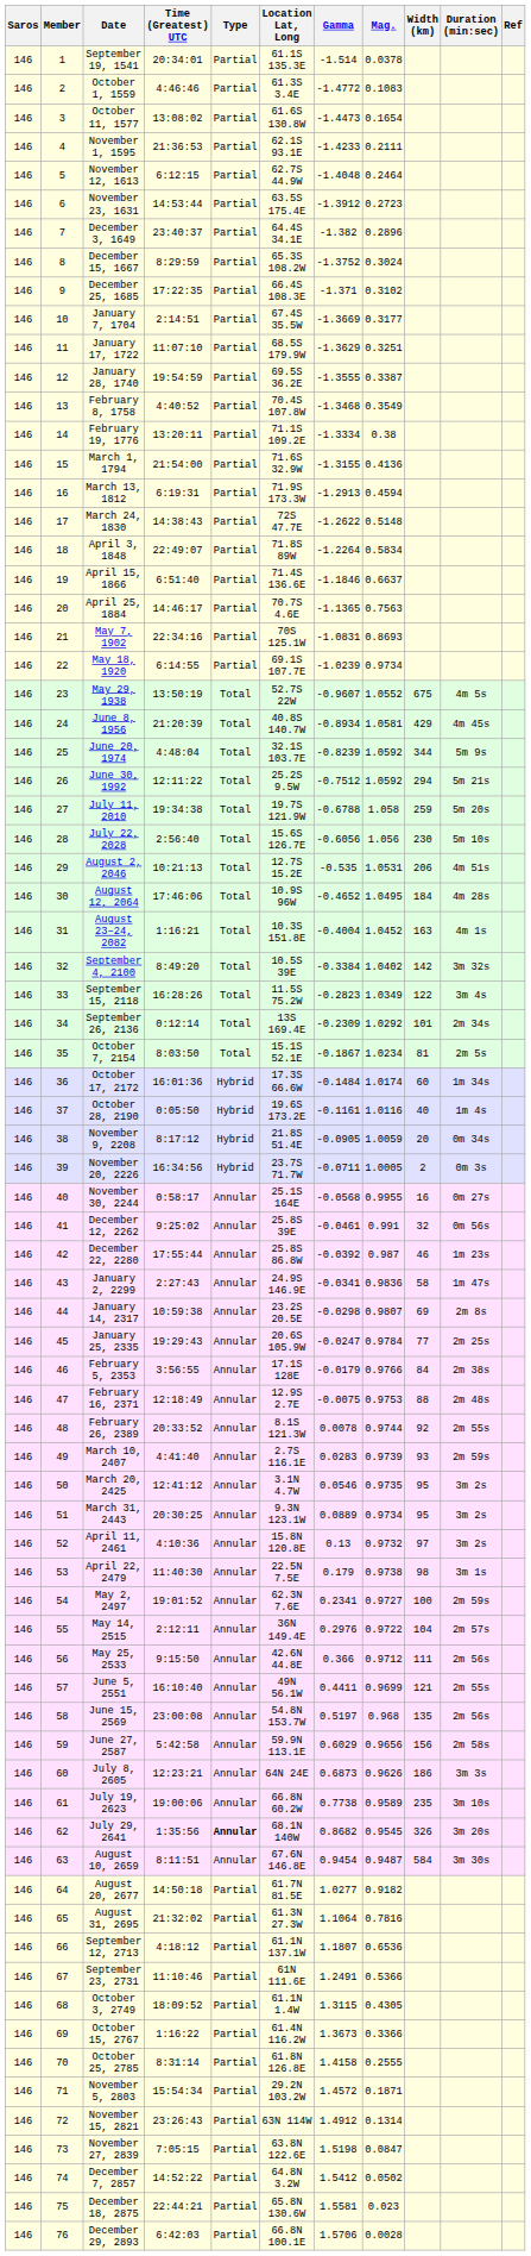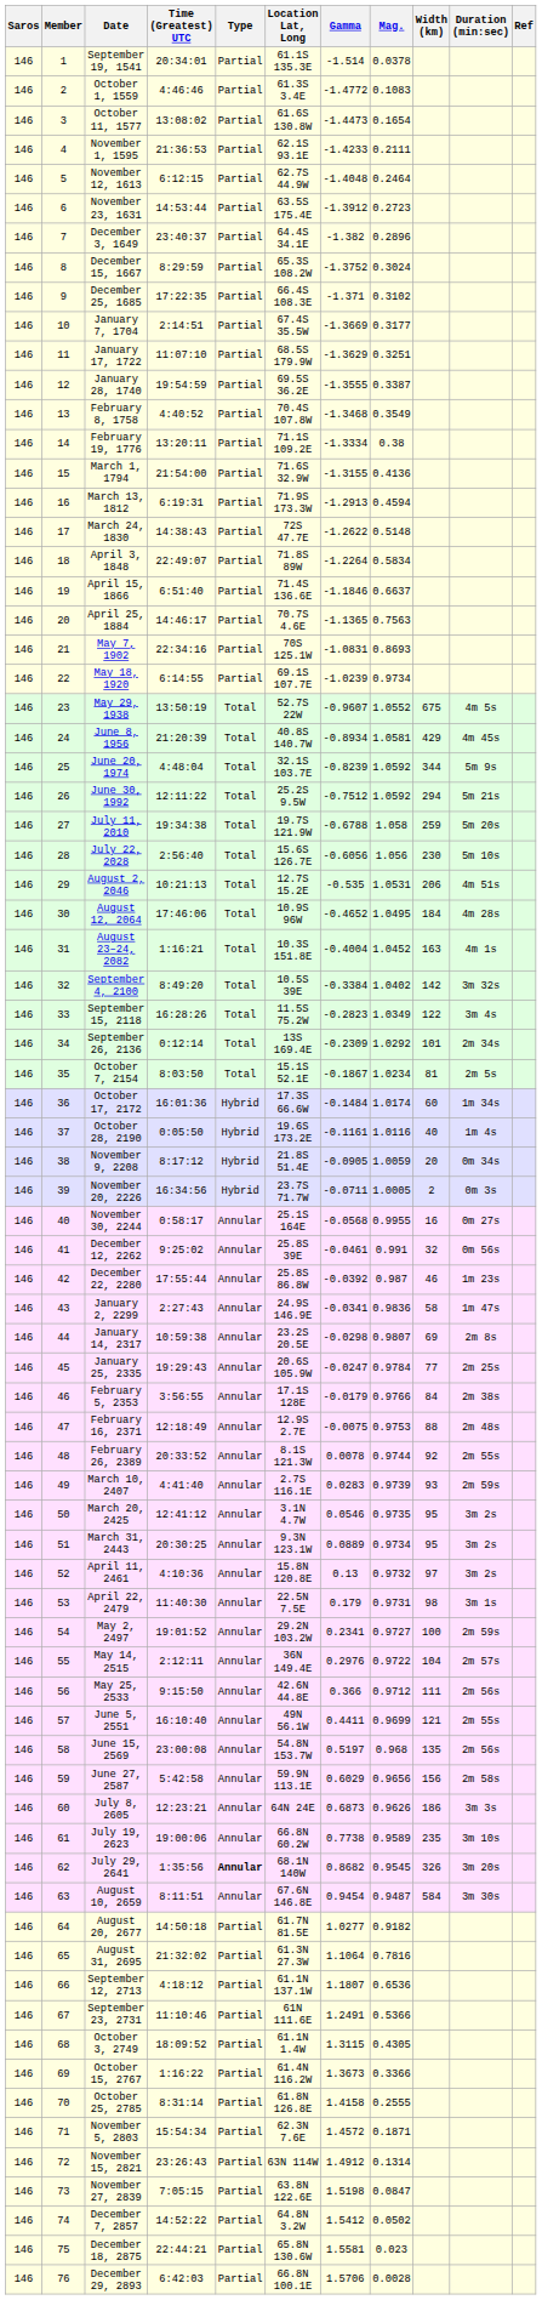 <table class=wikitable>
 <tr align=center>
 <th>Saros</th>
 <th>Member</th>
 <th>Date</th>
 <th>Time<br>(Greatest)<br><a href='#'>UTC</a></th>
 <th>Type</th>
 <th>Location<br>Lat, Long</th>
 <th><a href='#'>Gamma</a></th>
 <th><a href='#'>Mag.</a></th>
 <th>Width<br>(km)</th>
 <th>Duration<br>(min:sec)</th>
 <th>Ref</th>
 </tr>
 <tr align=center bgcolor=#ffffe0>
 <td>146</td>
 <td>1</td>
 <td>September 19, 1541</td>
 <td>20:34:01</td>
 <td>Partial</td>
 <td>61.1S 135.3E</td>
 <td>-1.514</td>
 <td>0.0378</td>
 <td></td>
 <td></td>
 <td></td>
 </tr>
 <tr align=center bgcolor=#ffffe0>
 <td>146</td>
 <td>2</td>
 <td>October 1, 1559</td>
 <td>4:46:46</td>
 <td>Partial</td>
 <td>61.3S 3.4E</td>
 <td>-1.4772</td>
 <td>0.1083</td>
 <td></td>
 <td></td>
 <td></td>
 </tr>
 <tr align=center bgcolor=#ffffe0>
 <td>146</td>
 <td>3</td>
 <td>October 11, 1577</td>
 <td>13:08:02</td>
 <td>Partial</td>
 <td>61.6S 130.8W</td>
 <td>-1.4473</td>
 <td>0.1654</td>
 <td></td>
 <td></td>
 <td></td>
 </tr>
 <tr align=center bgcolor=#ffffe0>
 <td>146</td>
 <td>4</td>
 <td>November 1, 1595</td>
 <td>21:36:53</td>
 <td>Partial</td>
 <td>62.1S 93.1E</td>
 <td>-1.4233</td>
 <td>0.2111</td>
 <td></td>
 <td></td>
 <td></td>
 </tr>
 <tr align=center bgcolor=#ffffe0>
 <td>146</td>
 <td>5</td>
 <td>November 12, 1613</td>
 <td>6:12:15</td>
 <td>Partial</td>
 <td>62.7S 44.9W</td>
 <td>-1.4048</td>
 <td>0.2464</td>
 <td></td>
 <td></td>
 <td></td>
 </tr>
 <tr align=center bgcolor=#ffffe0>
 <td>146</td>
 <td>6</td>
 <td>November 23, 1631</td>
 <td>14:53:44</td>
 <td>Partial</td>
 <td>63.5S 175.4E</td>
 <td>-1.3912</td>
 <td>0.2723</td>
 <td></td>
 <td></td>
 <td></td>
 </tr>
 <tr align=center bgcolor=#ffffe0>
 <td>146</td>
 <td>7</td>
 <td>December 3, 1649</td>
 <td>23:40:37</td>
 <td>Partial</td>
 <td>64.4S 34.1E</td>
 <td>-1.382</td>
 <td>0.2896</td>
 <td></td>
 <td></td>
 <td></td>
 </tr>
 <tr align=center bgcolor=#ffffe0>
 <td>146</td>
 <td>8</td>
 <td>December 15, 1667</td>
 <td>8:29:59</td>
 <td>Partial</td>
 <td>65.3S 108.2W</td>
 <td>-1.3752</td>
 <td>0.3024</td>
 <td></td>
 <td></td>
 <td></td>
 </tr>
 <tr align=center bgcolor=#ffffe0>
 <td>146</td>
 <td>9</td>
 <td>December 25, 1685</td>
 <td>17:22:35</td>
 <td>Partial</td>
 <td>66.4S 108.3E</td>
 <td>-1.371</td>
 <td>0.3102</td>
 <td></td>
 <td></td>
 <td></td>
 </tr>
 <tr align=center bgcolor=#ffffe0>
 <td>146</td>
 <td>10</td>
 <td>January 7, 1704</td>
 <td>2:14:51</td>
 <td>Partial</td>
 <td>67.4S 35.5W</td>
 <td>-1.3669</td>
 <td>0.3177</td>
 <td></td>
 <td></td>
 <td></td>
 </tr>
 <tr align=center bgcolor=#ffffe0>
 <td>146</td>
 <td>11</td>
 <td>January 17, 1722</td>
 <td>11:07:10</td>
 <td>Partial</td>
 <td>68.5S 179.9W</td>
 <td>-1.3629</td>
 <td>0.3251</td>
 <td></td>
 <td></td>
 <td></td>
 </tr>
 <tr align=center bgcolor=#ffffe0>
 <td>146</td>
 <td>12</td>
 <td>January 28, 1740</td>
 <td>19:54:59</td>
 <td>Partial</td>
 <td>69.5S 36.2E</td>
 <td>-1.3555</td>
 <td>0.3387</td>
 <td></td>
 <td></td>
 <td></td>
 </tr>
 <tr align=center bgcolor=#ffffe0>
 <td>146</td>
 <td>13</td>
 <td>February 8, 1758</td>
 <td>4:40:52</td>
 <td>Partial</td>
 <td>70.4S 107.8W</td>
 <td>-1.3468</td>
 <td>0.3549</td>
 <td></td>
 <td></td>
 <td></td>
 </tr>
 <tr align=center bgcolor=#ffffe0>
 <td>146</td>
 <td>14</td>
 <td>February 19, 1776</td>
 <td>13:20:11</td>
 <td>Partial</td>
 <td>71.1S 109.2E</td>
 <td>-1.3334</td>
 <td>0.38</td>
 <td></td>
 <td></td>
 <td></td>
 </tr>
 <tr align=center bgcolor=#ffffe0>
 <td>146</td>
 <td>15</td>
 <td>March 1, 1794</td>
 <td>21:54:00</td>
 <td>Partial</td>
 <td>71.6S 32.9W</td>
 <td>-1.3155</td>
 <td>0.4136</td>
 <td></td>
 <td></td>
 <td></td>
 </tr>
 <tr align=center bgcolor=#ffffe0>
 <td>146</td>
 <td>16</td>
 <td>March 13, 1812</td>
 <td>6:19:31</td>
 <td>Partial</td>
 <td>71.9S 173.3W</td>
 <td>-1.2913</td>
 <td>0.4594</td>
 <td></td>
 <td></td>
 <td></td>
 </tr>
 <tr align=center bgcolor=#ffffe0>
 <td>146</td>
 <td>17</td>
 <td>March 24, 1830</td>
 <td>14:38:43</td>
 <td>Partial</td>
 <td>72S 47.7E</td>
 <td>-1.2622</td>
 <td>0.5148</td>
 <td></td>
 <td></td>
 <td></td>
 </tr>
 <tr align=center bgcolor=#ffffe0>
 <td>146</td>
 <td>18</td>
 <td>April 3, 1848</td>
 <td>22:49:07</td>
 <td>Partial</td>
 <td>71.8S 89W</td>
 <td>-1.2264</td>
 <td>0.5834</td>
 <td></td>
 <td></td>
 <td></td>
 </tr>
 <tr align=center bgcolor=#ffffe0>
 <td>146</td>
 <td>19</td>
 <td>April 15, 1866</td>
 <td>6:51:40</td>
 <td>Partial</td>
 <td>71.4S 136.6E</td>
 <td>-1.1846</td>
 <td>0.6637</td>
 <td></td>
 <td></td>
 <td></td>
 </tr>
 <tr align=center bgcolor=#ffffe0>
 <td>146</td>
 <td>20</td>
 <td>April 25, 1884</td>
 <td>14:46:17</td>
 <td>Partial</td>
 <td>70.7S 4.6E</td>
 <td>-1.1365</td>
 <td>0.7563</td>
 <td></td>
 <td></td>
 <td></td>
 </tr>
 <tr align=center bgcolor=#ffffe0>
 <td>146</td>
 <td>21</td>
 <td><a href='#'>May 7, 1902</a></td>
 <td>22:34:16</td>
 <td>Partial</td>
 <td>70S 125.1W</td>
 <td>-1.0831</td>
 <td>0.8693</td>
 <td></td>
 <td></td>
 <td></td>
 </tr>
 <tr align=center bgcolor=#ffffe0>
 <td>146</td>
 <td>22</td>
 <td><a href='#'>May 18, 1920</a></td>
 <td>6:14:55</td>
 <td>Partial</td>
 <td>69.1S 107.7E</td>
 <td>-1.0239</td>
 <td>0.9734</td>
 <td></td>
 <td></td>
 <td></td>
 </tr>
 <tr align=center bgcolor=#e0ffe0>
 <td>146</td>
 <td>23</td>
 <td><a href='#'>May 29, 1938</a></td>
 <td>13:50:19</td>
 <td>Total</td>
 <td>52.7S 22W</td>
 <td>-0.9607</td>
 <td>1.0552</td>
 <td>675</td>
 <td>4m 5s</td>
 <td></td>
 </tr>
 <tr align=center bgcolor=#e0ffe0>
 <td>146</td>
 <td>24</td>
 <td><a href='#'>June 8, 1956</a></td>
 <td>21:20:39</td>
 <td>Total</td>
 <td>40.8S 140.7W</td>
 <td>-0.8934</td>
 <td>1.0581</td>
 <td>429</td>
 <td>4m 45s</td>
 <td></td>
 </tr>
 <tr align=center bgcolor=#e0ffe0>
 <td>146</td>
 <td>25</td>
 <td><a href='#'>June 20, 1974</a></td>
 <td>4:48:04</td>
 <td>Total</td>
 <td>32.1S 103.7E</td>
 <td>-0.8239</td>
 <td>1.0592</td>
 <td>344</td>
 <td>5m 9s</td>
 <td></td>
 </tr>
 <tr align=center bgcolor=#e0ffe0>
 <td>146</td>
 <td>26</td>
 <td><a href='#'>June 30, 1992</a></td>
 <td>12:11:22</td>
 <td>Total</td>
 <td>25.2S 9.5W</td>
 <td>-0.7512</td>
 <td>1.0592</td>
 <td>294</td>
 <td>5m 21s</td>
 <td></td>
 </tr>
 <tr align=center bgcolor=#e0ffe0>
 <td>146</td>
 <td>27</td>
 <td><a href='#'>July 11, 2010</a></td>
 <td>19:34:38</td>
 <td>Total</td>
 <td>19.7S 121.9W</td>
 <td>-0.6788</td>
 <td>1.058</td>
 <td>259</td>
 <td>5m 20s</td>
 <td></td>
 </tr>
 <tr align=center bgcolor=#e0ffe0>
 <td>146</td>
 <td>28</td>
 <td><a href='#'>July 22, 2028</a></td>
 <td>2:56:40</td>
 <td>Total</td>
 <td>15.6S 126.7E</td>
 <td>-0.6056</td>
 <td>1.056</td>
 <td>230</td>
 <td>5m 10s</td>
 <td></td>
 </tr>
 <tr align=center bgcolor=#e0ffe0>
 <td>146</td>
 <td>29</td>
 <td><a href='#'>August 2, 2046</a></td>
 <td>10:21:13</td>
 <td>Total</td>
 <td>12.7S 15.2E</td>
 <td>-0.535</td>
 <td>1.0531</td>
 <td>206</td>
 <td>4m 51s</td>
 <td></td>
 </tr>
 <tr align=center bgcolor=#e0ffe0>
 <td>146</td>
 <td>30</td>
 <td><a href='#'>August 12, 2064</a></td>
 <td>17:46:06</td>
 <td>Total</td>
 <td>10.9S 96W</td>
 <td>-0.4652</td>
 <td>1.0495</td>
 <td>184</td>
 <td>4m 28s</td>
 <td></td>
 </tr>
 <tr align=center bgcolor=#e0ffe0>
 <td>146</td>
 <td>31</td>
 <td><a href='#'>August 23–24, 2082</a></td>
 <td>1:16:21</td>
 <td>Total</td>
 <td>10.3S 151.8E</td>
 <td>-0.4004</td>
 <td>1.0452</td>
 <td>163</td>
 <td>4m 1s</td>
 <td></td>
 </tr>
 <tr align=center bgcolor=#e0ffe0>
 <td>146</td>
 <td>32</td>
 <td><a href='#'>September 4, 2100</a></td>
 <td>8:49:20</td>
 <td>Total</td>
 <td>10.5S 39E</td>
 <td>-0.3384</td>
 <td>1.0402</td>
 <td>142</td>
 <td>3m 32s</td>
 <td></td>
 </tr>
 <tr align=center bgcolor=#e0ffe0>
 <td>146</td>
 <td>33</td>
 <td>September 15, 2118</td>
 <td>16:28:26</td>
 <td>Total</td>
 <td>11.5S 75.2W</td>
 <td>-0.2823</td>
 <td>1.0349</td>
 <td>122</td>
 <td>3m 4s</td>
 <td></td>
 </tr>
 <tr align=center bgcolor=#e0ffe0>
 <td>146</td>
 <td>34</td>
 <td>September 26, 2136</td>
 <td>0:12:14</td>
 <td>Total</td>
 <td>13S 169.4E</td>
 <td>-0.2309</td>
 <td>1.0292</td>
 <td>101</td>
 <td>2m 34s</td>
 <td></td>
 </tr>
 <tr align=center bgcolor=#e0ffe0>
 <td>146</td>
 <td>35</td>
 <td>October 7, 2154</td>
 <td>8:03:50</td>
 <td>Total</td>
 <td>15.1S 52.1E</td>
 <td>-0.1867</td>
 <td>1.0234</td>
 <td>81</td>
 <td>2m 5s</td>
 <td></td>
 </tr>
 <tr align=center bgcolor=#e0e0ff>
 <td>146</td>
 <td>36</td>
 <td>October 17, 2172</td>
 <td>16:01:36</td>
 <td>Hybrid</td>
 <td>17.3S 66.6W</td>
 <td>-0.1484</td>
 <td>1.0174</td>
 <td>60</td>
 <td>1m 34s</td>
 <td></td>
 </tr>
 <tr align=center bgcolor=#e0e0ff>
 <td>146</td>
 <td>37</td>
 <td>October 28, 2190</td>
 <td>0:05:50</td>
 <td>Hybrid</td>
 <td>19.6S 173.2E</td>
 <td>-0.1161</td>
 <td>1.0116</td>
 <td>40</td>
 <td>1m 4s</td>
 <td></td>
 </tr>
 <tr align=center bgcolor=#e0e0ff>
 <td>146</td>
 <td>38</td>
 <td>November 9, 2208</td>
 <td>8:17:12</td>
 <td>Hybrid</td>
 <td>21.8S 51.4E</td>
 <td>-0.0905</td>
 <td>1.0059</td>
 <td>20</td>
 <td>0m 34s</td>
 <td></td>
 </tr>
 <tr align=center bgcolor=#e0e0ff>
 <td>146</td>
 <td>39</td>
 <td>November 20, 2226</td>
 <td>16:34:56</td>
 <td>Hybrid</td>
 <td>23.7S 71.7W</td>
 <td>-0.0711</td>
 <td>1.0005</td>
 <td>2</td>
 <td>0m 3s</td>
 <td></td>
 </tr>
 <tr align=center bgcolor=#ffe0ff>
 <td>146</td>
 <td>40</td>
 <td>November 30, 2244</td>
 <td>0:58:17</td>
 <td>Annular</td>
 <td>25.1S 164E</td>
 <td>-0.0568</td>
 <td>0.9955</td>
 <td>16</td>
 <td>0m 27s</td>
 <td></td>
 </tr>
 <tr align=center bgcolor=#ffe0ff>
 <td>146</td>
 <td>41</td>
 <td>December 12, 2262</td>
 <td>9:25:02</td>
 <td>Annular</td>
 <td>25.8S 39E</td>
 <td>-0.0461</td>
 <td>0.991</td>
 <td>32</td>
 <td>0m 56s</td>
 <td></td>
 </tr>
 <tr align=center bgcolor=#ffe0ff>
 <td>146</td>
 <td>42</td>
 <td>December 22, 2280</td>
 <td>17:55:44</td>
 <td>Annular</td>
 <td>25.8S 86.8W</td>
 <td>-0.0392</td>
 <td>0.987</td>
 <td>46</td>
 <td>1m 23s</td>
 <td></td>
 </tr>
 <tr align=center bgcolor=#ffe0ff>
 <td>146</td>
 <td>43</td>
 <td>January 2, 2299</td>
 <td>2:27:43</td>
 <td>Annular</td>
 <td>24.9S 146.9E</td>
 <td>-0.0341</td>
 <td>0.9836</td>
 <td>58</td>
 <td>1m 47s</td>
 <td></td>
 </tr>
 <tr align=center bgcolor=#ffe0ff>
 <td>146</td>
 <td>44</td>
 <td>January 14, 2317</td>
 <td>10:59:38</td>
 <td>Annular</td>
 <td>23.2S 20.5E</td>
 <td>-0.0298</td>
 <td>0.9807</td>
 <td>69</td>
 <td>2m 8s</td>
 <td></td>
 </tr>
 <tr align=center bgcolor=#ffe0ff>
 <td>146</td>
 <td>45</td>
 <td>January 25, 2335</td>
 <td>19:29:43</td>
 <td>Annular</td>
 <td>20.6S 105.9W</td>
 <td>-0.0247</td>
 <td>0.9784</td>
 <td>77</td>
 <td>2m 25s</td>
 <td></td>
 </tr>
 <tr align=center bgcolor=#ffe0ff>
 <td>146</td>
 <td>46</td>
 <td>February 5, 2353</td>
 <td>3:56:55</td>
 <td>Annular</td>
 <td>17.1S 128E</td>
 <td>-0.0179</td>
 <td>0.9766</td>
 <td>84</td>
 <td>2m 38s</td>
 <td></td>
 </tr>
 <tr align=center bgcolor=#ffe0ff>
 <td>146</td>
 <td>47</td>
 <td>February 16, 2371</td>
 <td>12:18:49</td>
 <td>Annular</td>
 <td>12.9S 2.7E</td>
 <td>-0.0075</td>
 <td>0.9753</td>
 <td>88</td>
 <td>2m 48s</td>
 <td></td>
 </tr>
 <tr align=center bgcolor=#ffe0ff>
 <td>146</td>
 <td>48</td>
 <td>February 26, 2389</td>
 <td>20:33:52</td>
 <td>Annular</td>
 <td>8.1S 121.3W</td>
 <td>0.0078</td>
 <td>0.9744</td>
 <td>92</td>
 <td>2m 55s</td>
 <td></td>
 </tr>
 <tr align=center bgcolor=#ffe0ff>
 <td>146</td>
 <td>49</td>
 <td>March 10, 2407</td>
 <td>4:41:40</td>
 <td>Annular</td>
 <td>2.7S 116.1E</td>
 <td>0.0283</td>
 <td>0.9739</td>
 <td>93</td>
 <td>2m 59s</td>
 <td></td>
 </tr>
 <tr align=center bgcolor=#ffe0ff>
 <td>146</td>
 <td>50</td>
 <td>March 20, 2425</td>
 <td>12:41:12</td>
 <td>Annular</td>
 <td>3.1N 4.7W</td>
 <td>0.0546</td>
 <td>0.9735</td>
 <td>95</td>
 <td>3m 2s</td>
 <td></td>
 </tr>
 <tr align=center bgcolor=#ffe0ff>
 <td>146</td>
 <td>51</td>
 <td>March 31, 2443</td>
 <td>20:30:25</td>
 <td>Annular</td>
 <td>9.3N 123.1W</td>
 <td>0.0889</td>
 <td>0.9734</td>
 <td>95</td>
 <td>3m 2s</td>
 <td></td>
 </tr>
 <tr align=center bgcolor=#ffe0ff>
 <td>146</td>
 <td>52</td>
 <td>April 11, 2461</td>
 <td>4:10:36</td>
 <td>Annular</td>
 <td>15.8N 120.8E</td>
 <td>0.13</td>
 <td>0.9732</td>
 <td>97</td>
 <td>3m 2s</td>
 <td></td>
 </tr>
 <tr align=center bgcolor=#ffe0ff>
 <td>146</td>
 <td>53</td>
 <td>April 22, 2479</td>
 <td>11:40:30</td>
 <td>Annular</td>
 <td>22.5N 7.5E</td>
 <td>0.179</td>
-<td>0.9738</td>
+<td>0.9731</td>
 <td>98</td>
 <td>3m 1s</td>
 <td></td>
 </tr>
 <tr align=center bgcolor=#ffe0ff>
 <td>146</td>
 <td>54</td>
 <td>May 2, 2497</td>
 <td>19:01:52</td>
 <td>Annular</td>
-<td>62.3N 7.6E</td>
+<td>29.2N 103.2W</td>
 <td>0.2341</td>
 <td>0.9727</td>
 <td>100</td>
 <td>2m 59s</td>
 <td></td>
 </tr>
 <tr align=center bgcolor=#ffe0ff>
 <td>146</td>
 <td>55</td>
 <td>May 14, 2515</td>
 <td>2:12:11</td>
 <td>Annular</td>
 <td>36N 149.4E</td>
 <td>0.2976</td>
 <td>0.9722</td>
 <td>104</td>
 <td>2m 57s</td>
 <td></td>
 </tr>
 <tr align=center bgcolor=#ffe0ff>
 <td>146</td>
 <td>56</td>
 <td>May 25, 2533</td>
 <td>9:15:50</td>
 <td>Annular</td>
 <td>42.6N 44.8E</td>
 <td>0.366</td>
 <td>0.9712</td>
 <td>111</td>
 <td>2m 56s</td>
 <td></td>
 </tr>
 <tr align=center bgcolor=#ffe0ff>
 <td>146</td>
 <td>57</td>
 <td>June 5, 2551</td>
 <td>16:10:40</td>
 <td>Annular</td>
 <td>49N 56.1W</td>
 <td>0.4411</td>
 <td>0.9699</td>
 <td>121</td>
 <td>2m 55s</td>
 <td></td>
 </tr>
 <tr align=center bgcolor=#ffe0ff>
 <td>146</td>
 <td>58</td>
 <td>June 15, 2569</td>
 <td>23:00:08</td>
 <td>Annular</td>
 <td>54.8N 153.7W</td>
 <td>0.5197</td>
 <td>0.968</td>
 <td>135</td>
 <td>2m 56s</td>
 <td></td>
 </tr>
 <tr align=center bgcolor=#ffe0ff>
 <td>146</td>
 <td>59</td>
 <td>June 27, 2587</td>
 <td>5:42:58</td>
 <td>Annular</td>
 <td>59.9N 113.1E</td>
 <td>0.6029</td>
 <td>0.9656</td>
 <td>156</td>
 <td>2m 58s</td>
 <td></td>
 </tr>
 <tr align=center bgcolor=#ffe0ff>
 <td>146</td>
 <td>60</td>
 <td>July 8, 2605</td>
 <td>12:23:21</td>
 <td>Annular</td>
 <td>64N 24E</td>
 <td>0.6873</td>
 <td>0.9626</td>
 <td>186</td>
 <td>3m 3s</td>
 <td></td>
 </tr>
 <tr align=center bgcolor=#ffe0ff>
 <td>146</td>
 <td>61</td>
 <td>July 19, 2623</td>
 <td>19:00:06</td>
 <td>Annular</td>
 <td>66.8N 60.2W</td>
 <td>0.7738</td>
 <td>0.9589</td>
 <td>235</td>
 <td>3m 10s</td>
 <td></td>
 </tr>
 <tr align=center bgcolor=#ffe0ff>
 <td>146</td>
 <td>62</td>
 <td>July 29, 2641</td>
 <td>1:35:56</td>
 <td><strong>Annular</strong></td>
 <td>68.1N 140W</td>
 <td>0.8682</td>
 <td>0.9545</td>
 <td>326</td>
 <td>3m 20s</td>
 <td></td>
 </tr>
 <tr align=center bgcolor=#ffe0ff>
 <td>146</td>
 <td>63</td>
 <td>August 10, 2659</td>
 <td>8:11:51</td>
 <td>Annular</td>
 <td>67.6N 146.8E</td>
 <td>0.9454</td>
 <td>0.9487</td>
 <td>584</td>
 <td>3m 30s</td>
 <td></td>
 </tr>
 <tr align=center bgcolor=#ffffe0>
 <td>146</td>
 <td>64</td>
 <td>August 20, 2677</td>
 <td>14:50:18</td>
 <td>Partial</td>
 <td>61.7N 81.5E</td>
 <td>1.0277</td>
 <td>0.9182</td>
 <td></td>
 <td></td>
 <td></td>
 </tr>
 <tr align=center bgcolor=#ffffe0>
 <td>146</td>
 <td>65</td>
 <td>August 31, 2695</td>
 <td>21:32:02</td>
 <td>Partial</td>
 <td>61.3N 27.3W</td>
 <td>1.1064</td>
 <td>0.7816</td>
 <td></td>
 <td></td>
 <td></td>
 </tr>
 <tr align=center bgcolor=#ffffe0>
 <td>146</td>
 <td>66</td>
 <td>September 12, 2713</td>
 <td>4:18:12</td>
 <td>Partial</td>
 <td>61.1N 137.1W</td>
 <td>1.1807</td>
 <td>0.6536</td>
 <td></td>
 <td></td>
 <td></td>
 </tr>
 <tr align=center bgcolor=#ffffe0>
 <td>146</td>
 <td>67</td>
 <td>September 23, 2731</td>
 <td>11:10:46</td>
 <td>Partial</td>
 <td>61N 111.6E</td>
 <td>1.2491</td>
 <td>0.5366</td>
 <td></td>
 <td></td>
 <td></td>
 </tr>
 <tr align=center bgcolor=#ffffe0>
 <td>146</td>
 <td>68</td>
 <td>October 3, 2749</td>
 <td>18:09:52</td>
 <td>Partial</td>
 <td>61.1N 1.4W</td>
 <td>1.3115</td>
 <td>0.4305</td>
 <td></td>
 <td></td>
 <td></td>
 </tr>
 <tr align=center bgcolor=#ffffe0>
 <td>146</td>
 <td>69</td>
 <td>October 15, 2767</td>
 <td>1:16:22</td>
 <td>Partial</td>
 <td>61.4N 116.2W</td>
 <td>1.3673</td>
 <td>0.3366</td>
 <td></td>
 <td></td>
 <td></td>
 </tr>
 <tr align=center bgcolor=#ffffe0>
 <td>146</td>
 <td>70</td>
 <td>October 25, 2785</td>
 <td>8:31:14</td>
 <td>Partial</td>
 <td>61.8N 126.8E</td>
 <td>1.4158</td>
 <td>0.2555</td>
 <td></td>
 <td></td>
 <td></td>
 </tr>
 <tr align=center bgcolor=#ffffe0>
 <td>146</td>
 <td>71</td>
 <td>November 5, 2803</td>
 <td>15:54:34</td>
 <td>Partial</td>
-<td>29.2N 103.2W</td>
+<td>62.3N 7.6E</td>
 <td>1.4572</td>
 <td>0.1871</td>
 <td></td>
 <td></td>
 <td></td>
 </tr>
 <tr align=center bgcolor=#ffffe0>
 <td>146</td>
 <td>72</td>
 <td>November 15, 2821</td>
 <td>23:26:43</td>
 <td>Partial</td>
 <td>63N 114W</td>
 <td>1.4912</td>
 <td>0.1314</td>
 <td></td>
 <td></td>
 <td></td>
 </tr>
 <tr align=center bgcolor=#ffffe0>
 <td>146</td>
 <td>73</td>
 <td>November 27, 2839</td>
 <td>7:05:15</td>
 <td>Partial</td>
 <td>63.8N 122.6E</td>
 <td>1.5198</td>
 <td>0.0847</td>
 <td></td>
 <td></td>
 <td></td>
 </tr>
 <tr align=center bgcolor=#ffffe0>
 <td>146</td>
 <td>74</td>
 <td>December 7, 2857</td>
 <td>14:52:22</td>
 <td>Partial</td>
 <td>64.8N 3.2W</td>
 <td>1.5412</td>
 <td>0.0502</td>
 <td></td>
 <td></td>
 <td></td>
 </tr>
 <tr align=center bgcolor=#ffffe0>
 <td>146</td>
 <td>75</td>
 <td>December 18, 2875</td>
 <td>22:44:21</td>
 <td>Partial</td>
 <td>65.8N 130.6W</td>
 <td>1.5581</td>
 <td>0.023</td>
 <td></td>
 <td></td>
 <td></td>
 </tr>
 <tr align=center bgcolor=#ffffe0>
 <td>146</td>
 <td>76</td>
 <td>December 29, 2893</td>
 <td>6:42:03</td>
 <td>Partial</td>
 <td>66.8N 100.1E</td>
 <td>1.5706</td>
 <td>0.0028</td>
 <td></td>
 <td></td>
 <td></td>
 </tr>
 </table>
